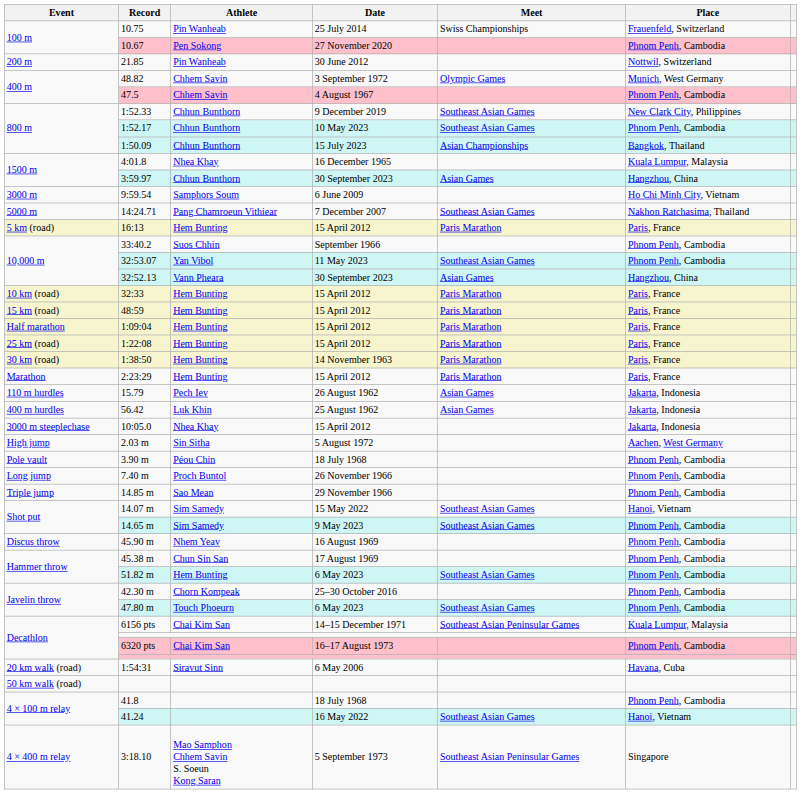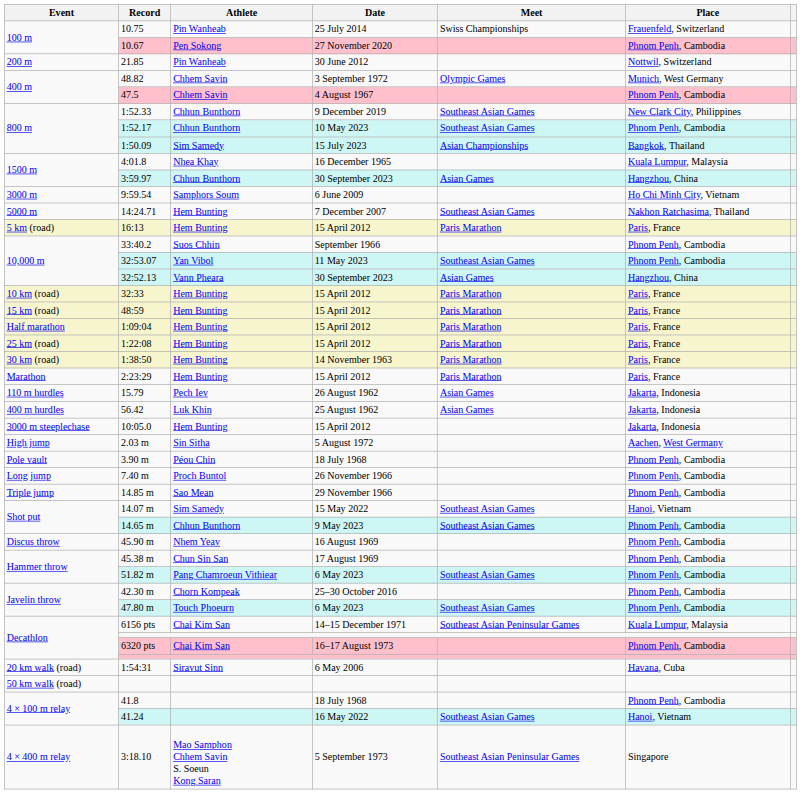 <table class="wikitable" style="font-size:95%; width: 95%;">
 <tr>
 <th>Event</th>
 <th>Record</th>
 <th>Athlete</th>
 <th>Date</th>
 <th>Meet</th>
 <th>Place</th>
 <th></th>
 </tr>
 <tr>
 <td rowspan=2><a href='#'>100 m</a></td>
 <td>10.75 </td>
 <td><a href='#'>Pin Wanheab</a></td>
 <td>25 July 2014</td>
 <td>Swiss Championships</td>
 <td><a href='#'>Frauenfeld</a>, Switzerland</td>
 <td></td>
 </tr>
 <tr style="background:pink">
 <td>10.67 </td>
 <td><a href='#'>Pen Sokong</a></td>
 <td>27 November 2020</td>
 <td></td>
 <td><a href='#'>Phnom Penh</a>, Cambodia</td>
 <td></td>
 </tr>
 <tr>
 <td><a href='#'>200 m</a></td>
 <td>21.85 </td>
 <td><a href='#'>Pin Wanheab</a></td>
 <td>30 June 2012</td>
 <td></td>
 <td><a href='#'>Nottwil</a>, Switzerland</td>
 <td></td>
 </tr>
 <tr>
 <td rowspan=2><a href='#'>400 m</a></td>
 <td>48.82</td>
 <td><a href='#'>Chhem Savin</a></td>
 <td>3 September 1972</td>
 <td><a href='#'>Olympic Games</a></td>
 <td><a href='#'>Munich</a>, West Germany</td>
 <td></td>
 </tr>
 <tr style="background:pink">
 <td>47.5 </td>
 <td><a href='#'>Chhem Savin</a></td>
 <td>4 August 1967</td>
 <td></td>
 <td><a href='#'>Phnom Penh</a>, Cambodia</td>
 <td></td>
 </tr>
 <tr>
 <td rowspan=3><a href='#'>800 m</a></td>
 <td>1:52.33</td>
 <td><a href='#'>Chhun Bunthorn</a></td>
 <td>9 December 2019</td>
 <td><a href='#'>Southeast Asian Games</a></td>
 <td><a href='#'>New Clark City</a>, Philippines</td>
 <td></td>
 </tr>
 <tr bgcolor=#CEF6F5>
 <td>1:52.17</td>
 <td><a href='#'>Chhun Bunthorn</a></td>
 <td>10 May 2023</td>
 <td><a href='#'>Southeast Asian Games</a></td>
 <td><a href='#'>Phnom Penh</a>, Cambodia</td>
 <td></td>
 </tr>
 <tr bgcolor=#CEF6F5>
 <td>1:50.09</td>
-<td><a href='#'>Chhun Bunthorn</a></td>
+<td><a href='#'>Sim Samedy</a></td>
 <td>15 July 2023</td>
 <td><a href='#'>Asian Championships</a></td>
 <td><a href='#'>Bangkok</a>, Thailand</td>
 <td></td>
 </tr>
 <tr>
 <td rowspan=2><a href='#'>1500 m</a></td>
 <td>4:01.8 </td>
 <td><a href='#'>Nhea Khay</a></td>
 <td>16 December 1965</td>
 <td></td>
 <td><a href='#'>Kuala Lumpur</a>, Malaysia</td>
 <td></td>
 </tr>
 <tr bgcolor="#CEF6F5">
 <td>3:59.97</td>
 <td><a href='#'>Chhun Bunthorn</a></td>
 <td>30 September 2023</td>
 <td><a href='#'>Asian Games</a></td>
 <td><a href='#'>Hangzhou</a>, China</td>
 <td></td>
 </tr>
 <tr>
 <td><a href='#'>3000 m</a></td>
 <td>9:59.54</td>
 <td><a href='#'>Samphors Soum</a></td>
 <td>6 June 2009</td>
 <td></td>
 <td><a href='#'>Ho Chi Minh City</a>, Vietnam</td>
 <td></td>
 </tr>
 <tr>
 <td><a href='#'>5000 m</a></td>
 <td>14:24.71</td>
-<td><a href='#'>Pang Chamroeun Vithiear</a></td>
+<td><a href='#'>Hem Bunting</a></td>
 <td>7 December 2007</td>
 <td><a href='#'>Southeast Asian Games</a></td>
 <td><a href='#'>Nakhon Ratchasima</a>, Thailand</td>
 <td></td>
 </tr>
 <tr style="background:#f6F5CE;">
 <td><a href='#'>5 km</a> (road)</td>
 <td>16:13</td>
 <td><a href='#'>Hem Bunting</a></td>
 <td>15 April 2012</td>
 <td><a href='#'>Paris Marathon</a></td>
 <td><a href='#'>Paris</a>, France</td>
 <td></td>
 </tr>
 <tr>
 <td rowspan=3><a href='#'>10,000 m</a></td>
 <td>33:40.2</td>
 <td><a href='#'>Suos Chhin</a></td>
 <td>September 1966</td>
 <td></td>
 <td><a href='#'>Phnom Penh</a>, Cambodia</td>
 <td></td>
 </tr>
 <tr bgcolor=#CEF6F5>
 <td>32:53.07</td>
 <td><a href='#'>Yan Vibol</a></td>
 <td>11 May 2023</td>
 <td><a href='#'>Southeast Asian Games</a></td>
 <td><a href='#'>Phnom Penh</a>, Cambodia</td>
 <td></td>
 </tr>
 <tr bgcolor="#CEF6F5">
 <td>32:52.13</td>
 <td><a href='#'>Vann Pheara</a></td>
 <td>30 September 2023</td>
 <td><a href='#'>Asian Games</a></td>
 <td><a href='#'>Hangzhou</a>, China</td>
 <td></td>
 </tr>
 <tr style="background:#f6F5CE;">
 <td><a href='#'>10 km</a> (road)</td>
 <td>32:33</td>
 <td><a href='#'>Hem Bunting</a></td>
 <td>15 April 2012</td>
 <td><a href='#'>Paris Marathon</a></td>
 <td><a href='#'>Paris</a>, France</td>
 <td></td>
 </tr>
 <tr style="background:#f6F5CE;">
 <td><a href='#'>15 km</a> (road)</td>
 <td>48:59</td>
 <td><a href='#'>Hem Bunting</a></td>
 <td>15 April 2012</td>
 <td><a href='#'>Paris Marathon</a></td>
 <td><a href='#'>Paris</a>, France</td>
 <td></td>
 </tr>
 <tr style="background:#f6F5CE;">
 <td><a href='#'>Half marathon</a></td>
 <td>1:09:04</td>
 <td><a href='#'>Hem Bunting</a></td>
 <td>15 April 2012</td>
 <td><a href='#'>Paris Marathon</a></td>
 <td><a href='#'>Paris</a>, France</td>
 <td></td>
 </tr>
 <tr style="background:#f6F5CE;">
 <td><a href='#'>25 km</a> (road)</td>
 <td>1:22:08</td>
 <td><a href='#'>Hem Bunting</a></td>
 <td>15 April 2012</td>
 <td><a href='#'>Paris Marathon</a></td>
 <td><a href='#'>Paris</a>, France</td>
 <td></td>
 </tr>
 <tr style="background:#f6F5CE;">
 <td><a href='#'>30 km</a> (road)</td>
 <td>1:38:50</td>
 <td><a href='#'>Hem Bunting</a></td>
 <td>14 November 1963</td>
 <td><a href='#'>Paris Marathon</a></td>
 <td><a href='#'>Paris</a>, France</td>
 <td></td>
 </tr>
 <tr>
 <td><a href='#'>Marathon</a></td>
 <td>2:23:29</td>
 <td><a href='#'>Hem Bunting</a></td>
 <td>15 April 2012</td>
 <td><a href='#'>Paris Marathon</a></td>
 <td><a href='#'>Paris</a>, France</td>
 <td></td>
 </tr>
 <tr>
 <td><a href='#'>110 m hurdles</a></td>
 <td>15.79</td>
 <td><a href='#'>Pech Iev</a></td>
 <td>26 August 1962</td>
 <td><a href='#'>Asian Games</a></td>
 <td><a href='#'>Jakarta</a>, Indonesia</td>
 <td></td>
 </tr>
 <tr>
 <td><a href='#'>400 m hurdles</a></td>
 <td>56.42</td>
 <td><a href='#'>Luk Khin</a></td>
 <td>25 August 1962</td>
 <td><a href='#'>Asian Games</a></td>
 <td><a href='#'>Jakarta</a>, Indonesia</td>
 <td></td>
 </tr>
 <tr>
 <td><a href='#'>3000 m steeplechase</a></td>
 <td>10:05.0</td>
-<td><a href='#'>Nhea Khay</a></td>
+<td><a href='#'>Hem Bunting</a></td>
 <td>15 April 2012</td>
 <td></td>
 <td><a href='#'>Jakarta</a>, Indonesia</td>
 <td></td>
 </tr>
 <tr>
 <td><a href='#'>High jump</a></td>
 <td>2.03 m</td>
 <td><a href='#'>Sin Sitha</a></td>
 <td>5 August 1972</td>
 <td></td>
 <td><a href='#'>Aachen</a>, <a href='#'>West Germany</a></td>
 <td></td>
 </tr>
 <tr>
 <td><a href='#'>Pole vault</a></td>
 <td>3.90 m</td>
 <td><a href='#'>Péou Chin</a></td>
 <td>18 July 1968</td>
 <td></td>
 <td><a href='#'>Phnom Penh</a>, Cambodia</td>
 <td></td>
 </tr>
 <tr>
 <td><a href='#'>Long jump</a></td>
 <td>7.40 m</td>
 <td><a href='#'>Proch Buntol</a></td>
 <td>26 November 1966</td>
 <td></td>
 <td><a href='#'>Phnom Penh</a>, Cambodia</td>
 <td></td>
 </tr>
 <tr>
 <td><a href='#'>Triple jump</a></td>
 <td>14.85 m</td>
 <td><a href='#'>Sao Mean</a></td>
 <td>29 November 1966</td>
 <td></td>
 <td><a href='#'>Phnom Penh</a>, Cambodia</td>
 <td></td>
 </tr>
 <tr>
 <td rowspan=2><a href='#'>Shot put</a></td>
 <td>14.07 m</td>
 <td><a href='#'>Sim Samedy</a></td>
 <td>15 May 2022</td>
 <td><a href='#'>Southeast Asian Games</a></td>
 <td><a href='#'>Hanoi</a>, Vietnam</td>
 <td></td>
 </tr>
 <tr bgcolor=#CEF6F5>
 <td>14.65 m</td>
-<td><a href='#'>Sim Samedy</a></td>
+<td><a href='#'>Chhun Bunthorn</a></td>
 <td>9 May 2023</td>
 <td><a href='#'>Southeast Asian Games</a></td>
 <td><a href='#'>Phnom Penh</a>, Cambodia</td>
 <td></td>
 </tr>
 <tr>
 <td><a href='#'>Discus throw</a></td>
 <td>45.90 m</td>
 <td><a href='#'>Nhem Yeav</a></td>
 <td>16 August 1969</td>
 <td></td>
 <td><a href='#'>Phnom Penh</a>, Cambodia</td>
 <td></td>
 </tr>
 <tr>
 <td rowspan=2><a href='#'>Hammer throw</a></td>
 <td>45.38 m</td>
 <td><a href='#'>Chun Sin San</a></td>
 <td>17 August 1969</td>
 <td></td>
 <td><a href='#'>Phnom Penh</a>, Cambodia</td>
 <td></td>
 </tr>
 <tr bgcolor=#CEF6F5>
 <td>51.82 m</td>
-<td><a href='#'>Hem Bunting</a></td>
+<td><a href='#'>Pang Chamroeun Vithiear</a></td>
 <td>6 May 2023</td>
 <td><a href='#'>Southeast Asian Games</a></td>
 <td><a href='#'>Phnom Penh</a>, Cambodia</td>
 <td></td>
 </tr>
 <tr>
 <td rowspan=2><a href='#'>Javelin throw</a></td>
 <td>42.30 m</td>
 <td><a href='#'>Chorn Kompeak</a></td>
 <td>25–30 October 2016</td>
 <td></td>
 <td><a href='#'>Phnom Penh</a>, Cambodia</td>
 <td></td>
 </tr>
 <tr bgcolor=#CEF6F5>
 <td>47.80 m</td>
 <td><a href='#'>Touch Phoeurn</a></td>
 <td>6 May 2023</td>
 <td><a href='#'>Southeast Asian Games</a></td>
 <td><a href='#'>Phnom Penh</a>, Cambodia</td>
 <td></td>
 </tr>
 <tr>
 <td rowspan=4><a href='#'>Decathlon</a></td>
 <td>6156 pts</td>
 <td><a href='#'>Chai Kim San</a></td>
 <td>14–15 December 1971</td>
 <td><a href='#'>Southeast Asian Peninsular Games</a></td>
 <td><a href='#'>Kuala Lumpur</a>, Malaysia</td>
 <td></td>
 </tr>
 <tr>
 <td colspan=5></td>
 <td></td>
 </tr>
 <tr style="background:pink">
 <td>6320 pts </td>
 <td><a href='#'>Chai Kim San</a></td>
 <td>16–17 August 1973</td>
 <td></td>
 <td><a href='#'>Phnom Penh</a>, Cambodia</td>
 <td></td>
 </tr>
 <tr style="background:pink">
 <td colspan=5></td>
 <td></td>
 </tr>
 <tr>
 <td><a href='#'>20 km walk</a> (road)</td>
 <td>1:54:31</td>
 <td><a href='#'>Siravut Sinn</a></td>
 <td>6 May 2006</td>
 <td></td>
 <td><a href='#'>Havana</a>, Cuba</td>
 <td></td>
 </tr>
 <tr>
 <td><a href='#'>50 km walk</a> (road)</td>
 <td></td>
 <td></td>
 <td></td>
 <td></td>
 <td></td>
 <td></td>
 </tr>
 <tr>
 <td rowspan=2><a href='#'>4 × 100 m relay</a></td>
 <td>41.8 </td>
 <td></td>
 <td>18 July 1968</td>
 <td></td>
 <td><a href='#'>Phnom Penh</a>, Cambodia</td>
 <td></td>
 </tr>
 <tr bgcolor=#CEF6F5>
 <td>41.24</td>
 <td></td>
 <td>16 May 2022</td>
 <td><a href='#'>Southeast Asian Games</a></td>
 <td><a href='#'>Hanoi</a>, Vietnam</td>
 <td></td>
 </tr>
 <tr>
 <td><a href='#'>4 × 400 m relay</a></td>
 <td>3:18.10</td>
 <td><br><a href='#'>Mao Samphon</a><br><a href='#'>Chhem Savin</a><br>S. Soeun<br><a href='#'>Kong Saran</a></td>
 <td>5 September 1973</td>
 <td><a href='#'>Southeast Asian Peninsular Games</a></td>
 <td>Singapore</td>
 <td></td>
 </tr>
 </table>
